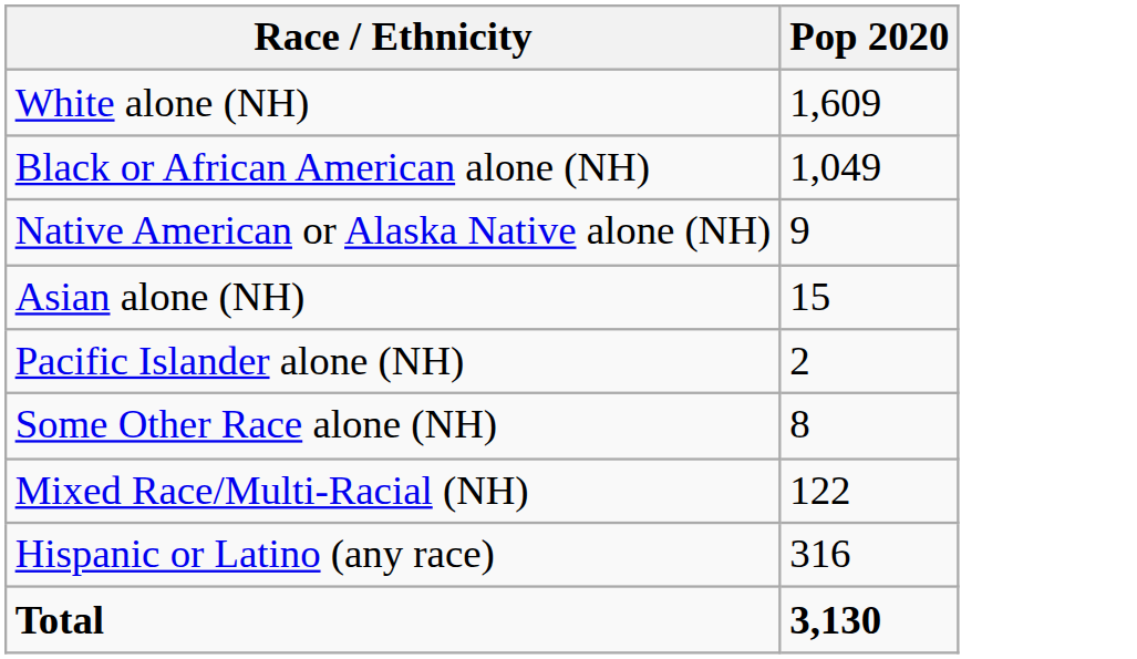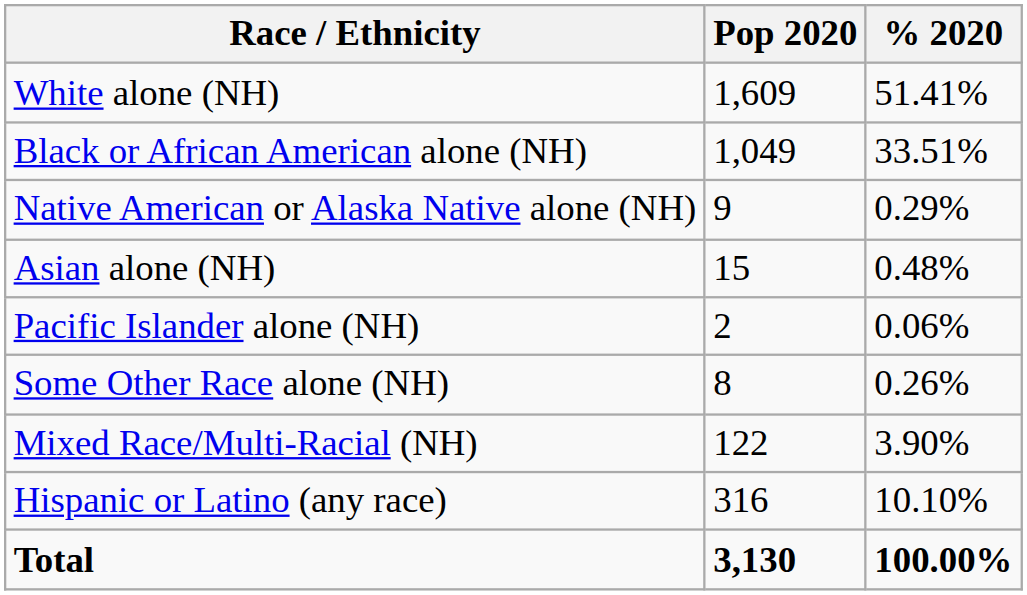 <table class="wikitable">
 <tr>
 <th>Race / Ethnicity</th>
 <th>Pop 2020</th>
+<th>% 2020</th>
 </tr>
 <tr>
 <td><a href='#'>White</a> alone (NH)</td>
 <td>1,609</td>
+<td>51.41%</td>
 </tr>
 <tr>
 <td><a href='#'>Black or African American</a> alone (NH)</td>
 <td>1,049</td>
+<td>33.51%</td>
 </tr>
 <tr>
 <td><a href='#'>Native American</a> or <a href='#'>Alaska Native</a> alone (NH)</td>
 <td>9</td>
+<td>0.29%</td>
 </tr>
 <tr>
 <td><a href='#'>Asian</a> alone (NH)</td>
 <td>15</td>
+<td>0.48%</td>
 </tr>
 <tr>
 <td><a href='#'>Pacific Islander</a> alone (NH)</td>
 <td>2</td>
+<td>0.06%</td>
 </tr>
 <tr>
 <td><a href='#'>Some Other Race</a> alone (NH)</td>
 <td>8</td>
+<td>0.26%</td>
 </tr>
 <tr>
 <td><a href='#'>Mixed Race/Multi-Racial</a> (NH)</td>
 <td>122</td>
+<td>3.90%</td>
 </tr>
 <tr>
 <td><a href='#'>Hispanic or Latino</a> (any race)</td>
 <td>316</td>
+<td>10.10%</td>
 </tr>
 <tr>
 <td><strong>Total</strong></td>
 <td><strong>3,130</strong></td>
+<td><strong>100.00%</strong></td>
 </tr>
 </table>
